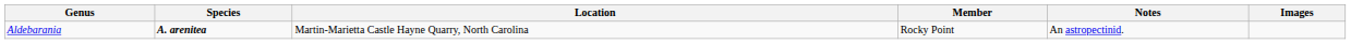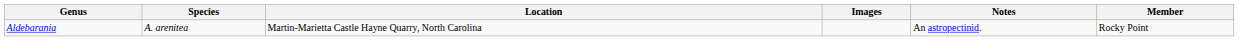 <table class="wikitable" width="100%" align="center">
 <tr>
 <th>Genus</th>
 <th>Species</th>
 <th>Location</th>
+<th>Images</th>
+<th>Notes</th>
 <th>Member</th>
-<th>Notes</th>
-<th>Images</th>
 </tr>
 <tr>
 <td><em><a href='#'>Aldebarania</a></em></td>
-<td><strong><em>A. arenitea</em></strong></td>
+<td><em>A. arenitea</em></td>
 <td>Martin-Marietta Castle Hayne Quarry, North Carolina</td>
+<td></td>
+<td>An <a href='#'>astropectinid</a>.</td>
 <td>Rocky Point</td>
-<td>An <a href='#'>astropectinid</a>.</td>
-<td></td>
 </tr>
 </table>
